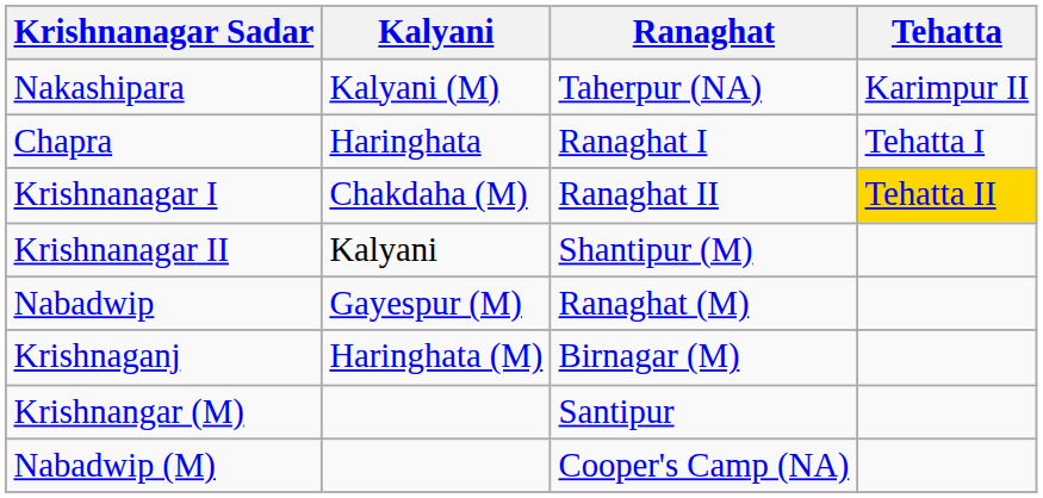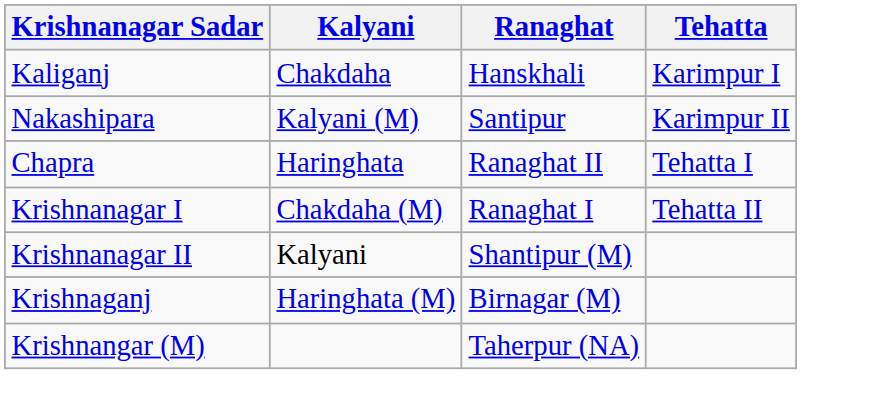 <table class="wikitable">
 <tr>
 <th><a href='#'>Krishnanagar Sadar</a></th>
 <th><a href='#'>Kalyani</a></th>
 <th><a href='#'>Ranaghat</a></th>
 <th><a href='#'>Tehatta</a></th>
 </tr>
 <tr>
+<td><a href='#'>Kaliganj</a></td>
+<td><a href='#'>Chakdaha</a></td>
+<td><a href='#'>Hanskhali</a></td>
+<td><a href='#'>Karimpur I</a></td>
+</tr>
+<tr>
 <td><a href='#'>Nakashipara</a></td>
 <td><a href='#'>Kalyani (M)</a></td>
-<td><a href='#'>Taherpur (NA)</a></td>
+<td><a href='#'>Santipur</a></td>
 <td><a href='#'>Karimpur II</a></td>
 </tr>
 <tr>
 <td><a href='#'>Chapra</a></td>
 <td><a href='#'>Haringhata</a></td>
-<td><a href='#'>Ranaghat I</a></td>
+<td><a href='#'>Ranaghat II</a></td>
 <td><a href='#'>Tehatta I</a></td>
 </tr>
 <tr>
 <td><a href='#'>Krishnanagar I</a></td>
 <td><a href='#'>Chakdaha (M)</a></td>
-<td><a href='#'>Ranaghat II</a></td>
-<td style="background: gold;"><a href='#'>Tehatta II</a></td>
+<td><a href='#'>Ranaghat I</a></td>
+<td><a href='#'>Tehatta II</a></td>
 </tr>
 <tr>
 <td><a href='#'>Krishnanagar II</a></td>
 <td>Kalyani</td>
 <td><a href='#'>Shantipur (M)</a></td>
-<td></td>
-</tr>
-<tr>
-<td><a href='#'>Nabadwip</a></td>
-<td><a href='#'>Gayespur (M)</a></td>
-<td><a href='#'>Ranaghat (M)</a></td>
 <td></td>
 </tr>
 <tr>
 <td><a href='#'>Krishnaganj</a></td>
 <td><a href='#'>Haringhata (M)</a></td>
 <td><a href='#'>Birnagar (M)</a></td>
 <td></td>
 </tr>
 <tr>
 <td><a href='#'>Krishnangar (M)</a></td>
 <td></td>
-<td><a href='#'>Santipur</a></td>
-<td></td>
-</tr>
-<tr>
-<td><a href='#'>Nabadwip (M)</a></td>
-<td></td>
-<td><a href='#'>Cooper's Camp (NA)</a></td>
+<td><a href='#'>Taherpur (NA)</a></td>
 <td></td>
 </tr>
 </table>
